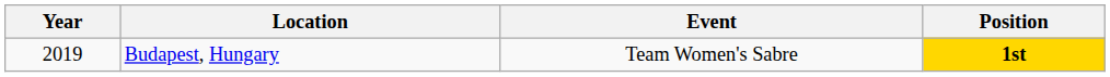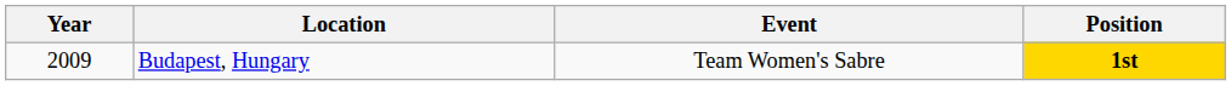 <table class="wikitable" width="50%" style="font-size:90%; text-align:center;">
 <tr>
 <th>Year</th>
 <th>Location</th>
 <th>Event</th>
 <th>Position</th>
 </tr>
 <tr>
-<td>2019</td>
+<td>2009</td>
 <td rowspan="1" align="left"> <a href='#'>Budapest</a>, <a href='#'>Hungary</a></td>
 <td>Team Women's Sabre</td>
 <td bgcolor="gold"><strong>1st</strong></td>
 </tr>
 </table>
